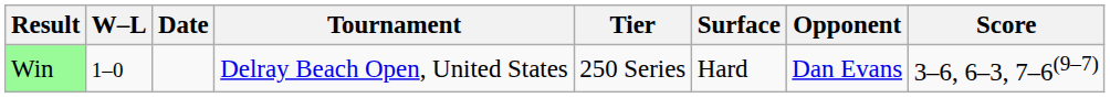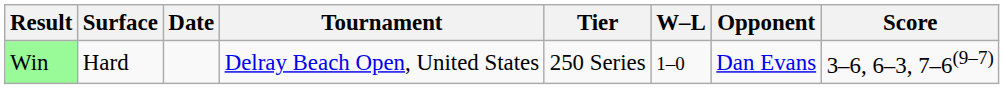 <table class="sortable wikitable">
 <tr>
 <th>Result</th>
-<th class="unsortable">W–L</th>
+<th>Surface</th>
 <th>Date</th>
 <th>Tournament</th>
 <th>Tier</th>
-<th>Surface</th>
+<th class="unsortable">W–L</th>
 <th>Opponent</th>
 <th class="unsortable">Score</th>
 </tr>
 <tr>
 <td style="background:#98fb98;">Win</td>
-<td><small>1–0</small></td>
+<td>Hard</td>
 <td><a href='#'></a></td>
 <td><a href='#'>Delray Beach Open</a>, United States</td>
 <td>250 Series</td>
-<td>Hard</td>
+<td><small>1–0</small></td>
 <td> <a href='#'>Dan Evans</a></td>
 <td>3–6, 6–3, 7–6<sup>(9–7)</sup></td>
 </tr>
 </table>
